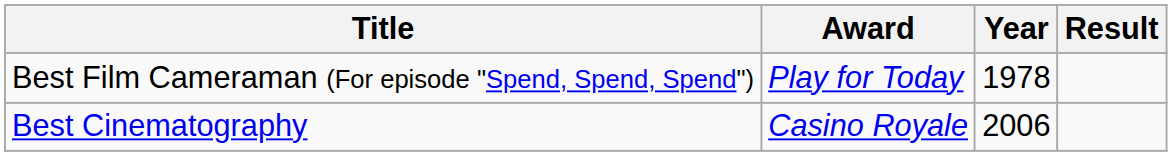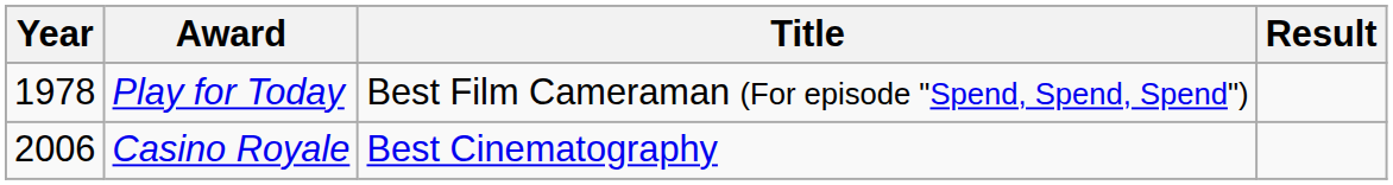 <table class="wikitable">
 <tr>
+<th>Year</th>
+<th>Award</th>
 <th>Title</th>
-<th>Award</th>
-<th>Year</th>
 <th>Result</th>
 </tr>
 <tr>
+<td>1978</td>
+<td><em><a href='#'>Play for Today</a></em></td>
 <td>Best Film Cameraman <small>(For episode "<a href='#'>Spend, Spend, Spend</a>")</small></td>
-<td><em><a href='#'>Play for Today</a></em></td>
-<td>1978</td>
 <td></td>
 </tr>
 <tr>
+<td>2006</td>
+<td><em><a href='#'>Casino Royale</a></em></td>
 <td><a href='#'>Best Cinematography</a></td>
-<td><em><a href='#'>Casino Royale</a></em></td>
-<td>2006</td>
 <td></td>
 </tr>
 </table>
